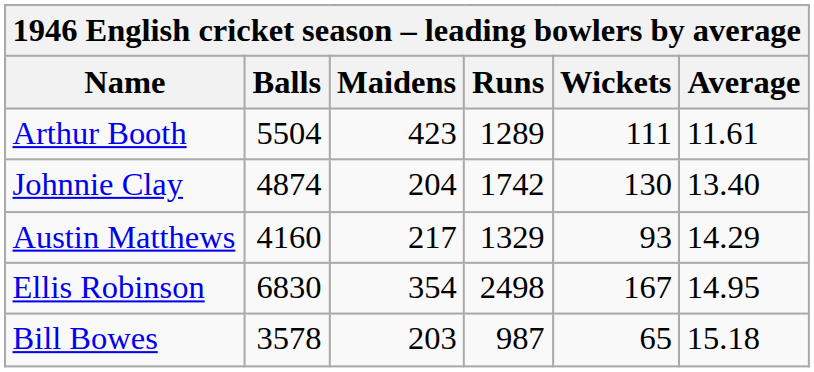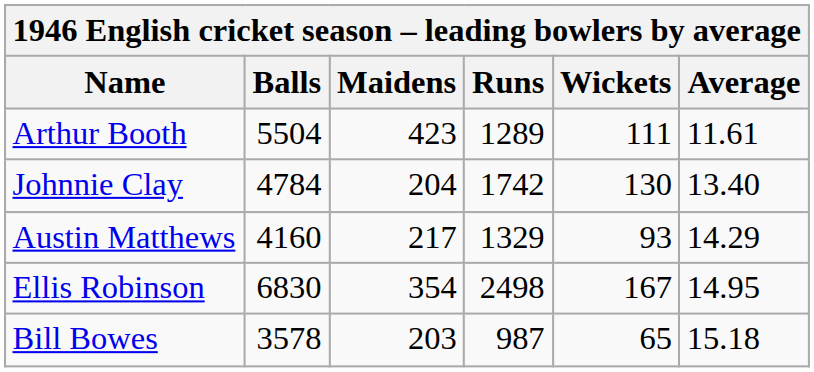 <table class="wikitable">
 <tr>
 <th bgcolor="#efefef" colspan="7">1946 English cricket season – leading bowlers by average</th>
 </tr>
 <tr bgcolor="#efefef">
 <th>Name</th>
 <th>Balls</th>
 <th>Maidens</th>
 <th>Runs</th>
 <th>Wickets</th>
 <th>Average</th>
 </tr>
 <tr>
 <td><a href='#'>Arthur Booth</a></td>
 <td align="right">5504</td>
 <td align="right">423</td>
 <td align="right">1289</td>
 <td align="right">111</td>
 <td>11.61</td>
 </tr>
 <tr>
 <td><a href='#'>Johnnie Clay</a></td>
-<td align="right">4874</td>
+<td align="right">4784</td>
 <td align="right">204</td>
 <td align="right">1742</td>
 <td align="right">130</td>
 <td>13.40</td>
 </tr>
 <tr>
 <td><a href='#'>Austin Matthews</a></td>
 <td align="right">4160</td>
 <td align="right">217</td>
 <td align="right">1329</td>
 <td align="right">93</td>
 <td>14.29</td>
 </tr>
 <tr>
 <td><a href='#'>Ellis Robinson</a></td>
 <td align="right">6830</td>
 <td align="right">354</td>
 <td align="right">2498</td>
 <td align="right">167</td>
 <td>14.95</td>
 </tr>
 <tr>
 <td><a href='#'>Bill Bowes</a></td>
 <td align="right">3578</td>
 <td align="right">203</td>
 <td align="right">987</td>
 <td align="right">65</td>
 <td>15.18</td>
 </tr>
 </table>
